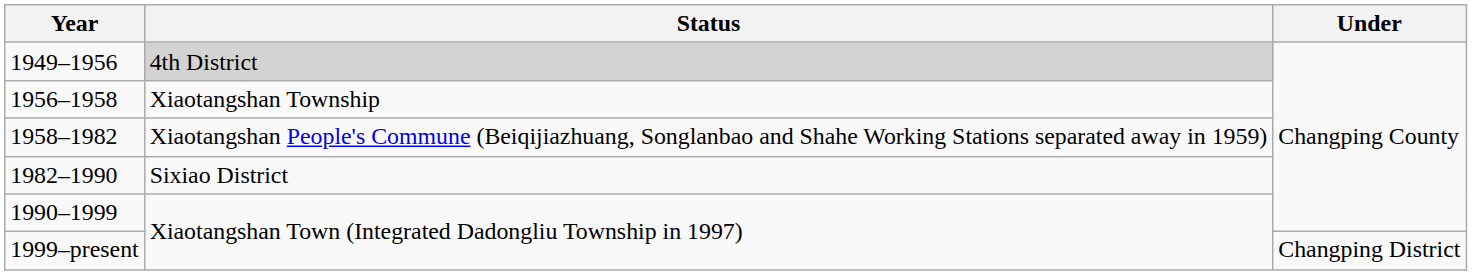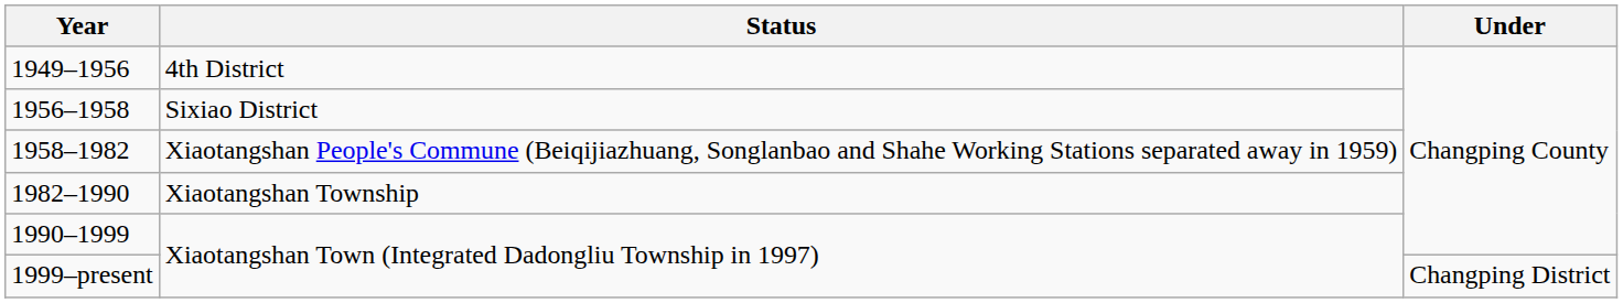 <table class="wikitable">
 <tr>
 <th>Year</th>
 <th>Status</th>
 <th>Under</th>
 </tr>
 <tr>
 <td>1949–1956</td>
-<td style="background: lightgrey;">4th District</td>
+<td>4th District</td>
 <td rowspan="5">Changping County</td>
 </tr>
 <tr>
 <td>1956–1958</td>
-<td>Xiaotangshan Township</td>
+<td>Sixiao District</td>
 </tr>
 <tr>
 <td>1958–1982</td>
 <td>Xiaotangshan <a href='#'>People's Commune</a> (Beiqijiazhuang, Songlanbao and Shahe Working Stations separated away in 1959)</td>
 </tr>
 <tr>
 <td>1982–1990</td>
-<td>Sixiao District</td>
+<td>Xiaotangshan Township</td>
 </tr>
 <tr>
 <td>1990–1999</td>
 <td rowspan="2">Xiaotangshan Town (Integrated Dadongliu Township in 1997)</td>
 </tr>
 <tr>
 <td>1999–present</td>
 <td>Changping District</td>
 </tr>
 </table>
